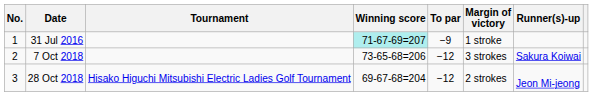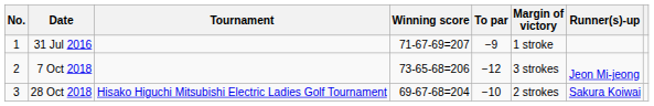 <table class="wikitable" style="font-size:95%;">
 <tr>
 <th>No.</th>
 <th>Date</th>
 <th>Tournament</th>
 <th>Winning score</th>
 <th>To par</th>
 <th>Margin of<br>victory</th>
 <th>Runner(s)-up</th>
 <th></th>
 </tr>
 <tr>
 <td align=center>1</td>
 <td align=right>31 Jul <a href='#'>2016</a></td>
 <td></td>
-<td align=right style="background: paleturquoise;">71-67-69=207</td>
+<td align=right>71-67-69=207</td>
 <td align=center>−9</td>
 <td>1 stroke</td>
 <td> </td>
 <td></td>
 </tr>
 <tr>
 <td align=center>2</td>
 <td align=right>7 Oct <a href='#'>2018</a></td>
 <td></td>
 <td align=right>73-65-68=206</td>
 <td align=center>−12</td>
 <td>3 strokes</td>
-<td> <a href='#'>Sakura Koiwai</a></td>
+<td> <br> <a href='#'>Jeon Mi-jeong</a></td>
 <td></td>
 </tr>
 <tr>
 <td align=center>3</td>
 <td align=right>28 Oct <a href='#'>2018</a></td>
 <td><a href='#'>Hisako Higuchi Mitsubishi Electric Ladies Golf Tournament</a></td>
 <td align=right>69-67-68=204</td>
-<td align=center>−12</td>
+<td align=center>−10</td>
 <td>2 strokes</td>
-<td> <br> <a href='#'>Jeon Mi-jeong</a></td>
+<td> <a href='#'>Sakura Koiwai</a></td>
 <td></td>
 </tr>
 </table>
